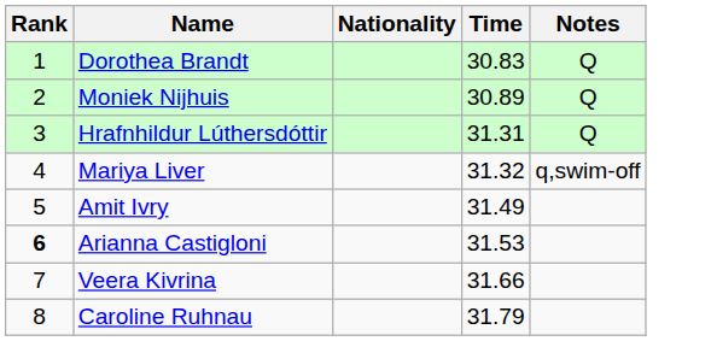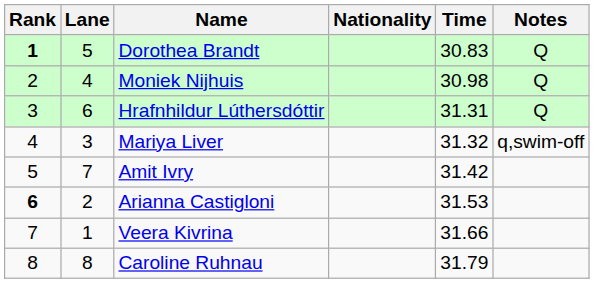 <table class="wikitable sortable" style="text-align:center">
 <tr>
 <th>Rank</th>
+<th>Lane</th>
 <th>Name</th>
 <th>Nationality</th>
 <th>Time</th>
 <th>Notes</th>
 </tr>
 <tr bgcolor=ccffcc>
-<td>1</td>
+<td><strong>1</strong></td>
+<td>5</td>
 <td align=left><a href='#'>Dorothea Brandt</a></td>
 <td align=left></td>
 <td>30.83</td>
 <td>Q</td>
 </tr>
 <tr bgcolor=ccffcc>
 <td>2</td>
+<td>4</td>
 <td align=left><a href='#'>Moniek Nijhuis</a></td>
 <td align=left></td>
-<td>30.89</td>
+<td>30.98</td>
 <td>Q</td>
 </tr>
 <tr bgcolor=ccffcc>
 <td>3</td>
+<td>6</td>
 <td align=left><a href='#'>Hrafnhildur Lúthersdóttir</a></td>
 <td align=left></td>
 <td>31.31</td>
 <td>Q</td>
 </tr>
 <tr>
 <td>4</td>
+<td>3</td>
 <td align=left><a href='#'>Mariya Liver</a></td>
 <td align=left></td>
 <td>31.32</td>
 <td>q,swim-off</td>
 </tr>
 <tr>
 <td>5</td>
+<td>7</td>
 <td align=left><a href='#'>Amit Ivry</a></td>
 <td align=left></td>
-<td>31.49</td>
+<td>31.42</td>
 <td></td>
 </tr>
 <tr>
 <td><strong>6</strong></td>
+<td>2</td>
 <td align=left><a href='#'>Arianna Castigloni</a></td>
 <td align=left></td>
 <td>31.53</td>
 <td></td>
 </tr>
 <tr>
 <td>7</td>
+<td>1</td>
 <td align=left><a href='#'>Veera Kivrina</a></td>
 <td align=left></td>
 <td>31.66</td>
 <td></td>
 </tr>
 <tr>
 <td>8</td>
+<td>8</td>
 <td align=left><a href='#'>Caroline Ruhnau</a></td>
 <td align=left></td>
 <td>31.79</td>
 <td></td>
 </tr>
 </table>
